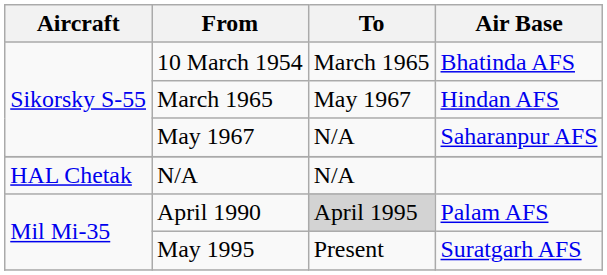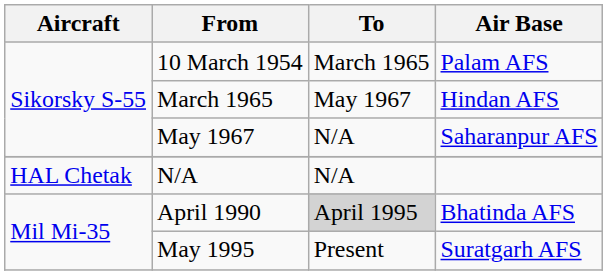 <table class="wikitable">
 <tr>
 <th>Aircraft</th>
 <th>From</th>
 <th>To</th>
 <th>Air Base</th>
 </tr>
 <tr>
 <td rowspan='3'><a href='#'>Sikorsky S-55</a></td>
 <td>10 March 1954</td>
 <td>March 1965</td>
-<td><a href='#'>Bhatinda AFS</a></td>
+<td><a href='#'>Palam AFS</a></td>
 </tr>
 <tr>
 <td>March 1965</td>
 <td>May 1967</td>
 <td><a href='#'>Hindan AFS</a></td>
 </tr>
 <tr>
 <td>May 1967</td>
 <td>N/A</td>
 <td><a href='#'>Saharanpur AFS</a></td>
 </tr>
 <tr>
 </tr>
 <tr>
 <td><a href='#'>HAL Chetak</a></td>
 <td>N/A</td>
 <td>N/A</td>
 <td></td>
 </tr>
 <tr>
 <td rowspan='2'><a href='#'>Mil Mi-35</a></td>
 <td>April 1990</td>
 <td style="background: lightgrey;">April 1995</td>
-<td><a href='#'>Palam AFS</a></td>
+<td><a href='#'>Bhatinda AFS</a></td>
 </tr>
 <tr>
 <td>May 1995</td>
 <td>Present</td>
 <td><a href='#'>Suratgarh AFS</a></td>
 </tr>
 </table>
